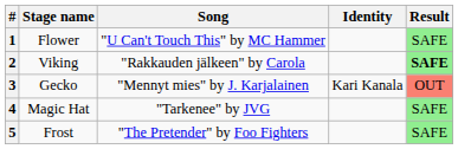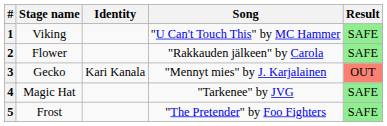 <table class="wikitable plainrowheaders" style="text-align: center;">
 <tr>
 <th>#</th>
 <th>Stage name</th>
+<th>Identity</th>
 <th>Song</th>
-<th>Identity</th>
 <th>Result</th>
 </tr>
 <tr>
 <th>1</th>
-<td>Flower</td>
+<td>Viking</td>
+<td></td>
 <td>"<a href='#'>U Can't Touch This</a>" by <a href='#'>MC Hammer</a></td>
-<td></td>
 <td bgcolor=lightgreen>SAFE</td>
 </tr>
 <tr>
 <th>2</th>
-<td>Viking</td>
+<td>Flower</td>
+<td></td>
 <td>"Rakkauden jälkeen" by <a href='#'>Carola</a></td>
-<td></td>
-<td bgcolor=lightgreen><strong>SAFE</strong></td>
+<td bgcolor=lightgreen>SAFE</td>
 </tr>
 <tr>
 <th>3</th>
 <td>Gecko</td>
+<td>Kari Kanala</td>
 <td>"Mennyt mies" by <a href='#'>J. Karjalainen</a></td>
-<td>Kari Kanala</td>
 <td bgcolor=salmon>OUT</td>
 </tr>
 <tr>
 <th>4</th>
 <td>Magic Hat</td>
+<td></td>
 <td>"Tarkenee" by <a href='#'>JVG</a></td>
-<td></td>
 <td bgcolor=lightgreen>SAFE</td>
 </tr>
 <tr>
 <th>5</th>
 <td>Frost</td>
+<td></td>
 <td>"<a href='#'>The Pretender</a>" by <a href='#'>Foo Fighters</a></td>
-<td></td>
 <td bgcolor=lightgreen>SAFE</td>
 </tr>
 </table>
